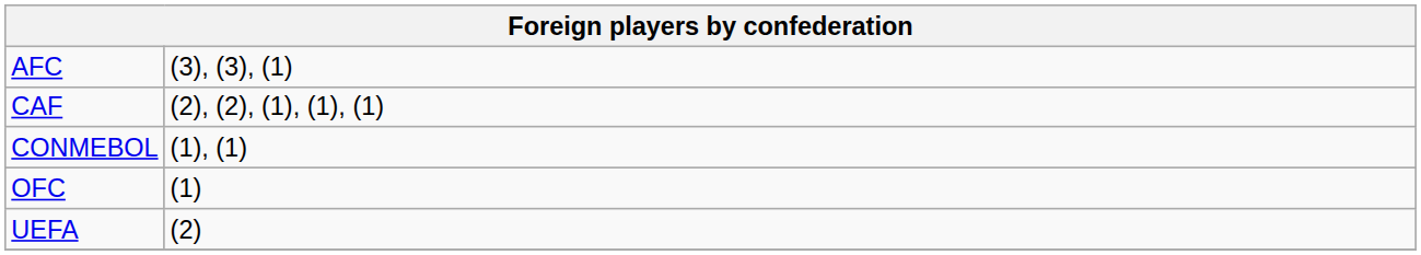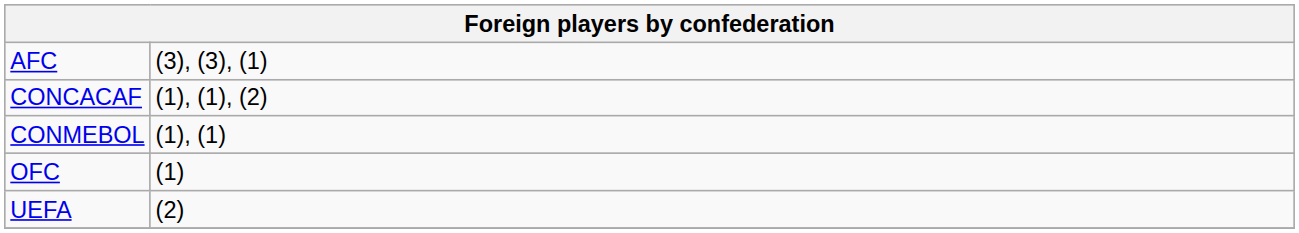 <table class="wikitable" style="font-size:90%;" width=50%>
 <tr>
 <th colspan=2 style="width:200px;">Foreign players by confederation</th>
 </tr>
 <tr>
 <td width=10%><a href='#'>AFC</a></td>
 <td> (3),  (3),   (1)</td>
 </tr>
 <tr>
-<td width=10%><a href='#'>CAF</a></td>
-<td> (2),   (2),   (1),   (1),   (1)</td>
+<td width=10%><a href='#'>CONCACAF</a></td>
+<td> (1),  (1),  (2)</td>
 </tr>
 <tr>
 <td width=10%><a href='#'>CONMEBOL</a></td>
 <td> (1),  (1)</td>
 </tr>
 <tr>
 <td width=10%><a href='#'>OFC</a></td>
 <td> (1)</td>
 </tr>
 <tr>
 <td width=10%><a href='#'>UEFA</a></td>
 <td> (2)</td>
 </tr>
 <tr>
 </tr>
 </table>
